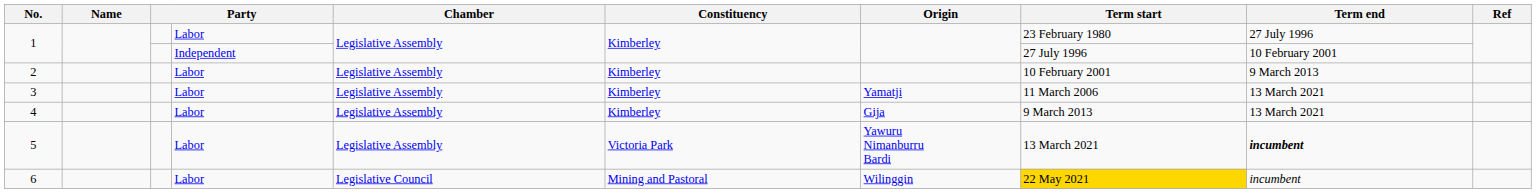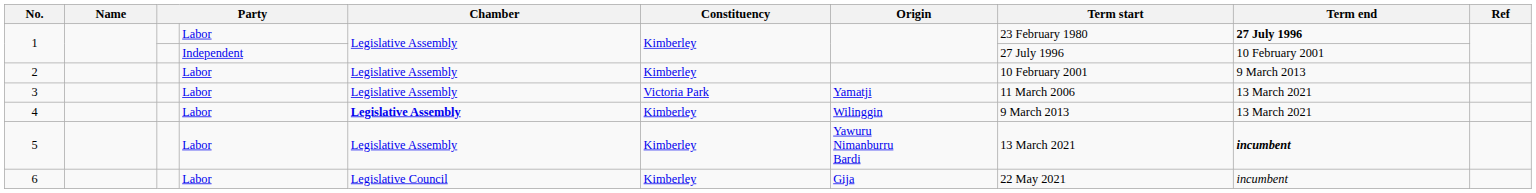 <table class="wikitable sortable" width="100%">
 <tr>
 <th>No.</th>
 <th>Name</th>
 <th colspan="2">Party</th>
 <th>Chamber</th>
 <th>Constituency</th>
 <th>Origin</th>
 <th>Term start</th>
 <th>Term end</th>
 <th class=unsortable>Ref</th>
 </tr>
 <tr>
 <td rowspan="2" align=center>1</td>
 <td rowspan="2"></td>
 <td> </td>
 <td><a href='#'>Labor</a></td>
 <td rowspan="2"><a href='#'>Legislative Assembly</a></td>
 <td rowspan="2"><a href='#'>Kimberley</a></td>
 <td rowspan="2"></td>
 <td>23 February 1980</td>
-<td>27 July 1996</td>
+<td><strong>27 July 1996</strong></td>
 <td rowspan="2" align="center"></td>
 </tr>
 <tr>
 <td> </td>
 <td><a href='#'>Independent</a></td>
 <td>27 July 1996</td>
 <td>10 February 2001</td>
 </tr>
 <tr>
 <td align=center>2</td>
 <td></td>
 <td> </td>
 <td><a href='#'>Labor</a></td>
 <td><a href='#'>Legislative Assembly</a></td>
 <td><a href='#'>Kimberley</a></td>
 <td></td>
 <td>10 February 2001</td>
 <td>9 March 2013</td>
 <td align=center></td>
 </tr>
 <tr>
 <td align=center>3</td>
 <td></td>
 <td> </td>
 <td><a href='#'>Labor</a></td>
 <td><a href='#'>Legislative Assembly</a></td>
-<td><a href='#'>Kimberley</a></td>
+<td><a href='#'>Victoria Park</a></td>
 <td><a href='#'>Yamatji</a></td>
 <td>11 March 2006</td>
 <td>13 March 2021</td>
 <td align=center></td>
 </tr>
 <tr>
 <td align=center>4</td>
 <td></td>
 <td> </td>
 <td><a href='#'>Labor</a></td>
-<td><a href='#'>Legislative Assembly</a></td>
+<td><strong><a href='#'>Legislative Assembly</a></strong></td>
 <td><a href='#'>Kimberley</a></td>
-<td><a href='#'>Gija</a></td>
+<td><a href='#'>Wilinggin</a></td>
 <td>9 March 2013</td>
 <td>13 March 2021</td>
 <td align=center></td>
 </tr>
 <tr>
 <td align=center>5</td>
 <td></td>
 <td> </td>
 <td><a href='#'>Labor</a></td>
 <td><a href='#'>Legislative Assembly</a></td>
-<td><a href='#'>Victoria Park</a></td>
+<td><a href='#'>Kimberley</a></td>
 <td><a href='#'>Yawuru</a><br><a href='#'>Nimanburru</a><br><a href='#'>Bardi</a></td>
 <td>13 March 2021</td>
 <td><strong><em>incumbent</em></strong></td>
 <td align=center></td>
 </tr>
 <tr>
 <td align=center>6</td>
 <td></td>
 <td> </td>
 <td><a href='#'>Labor</a></td>
 <td><a href='#'>Legislative Council</a></td>
-<td><a href='#'>Mining and Pastoral</a></td>
-<td><a href='#'>Wilinggin</a></td>
-<td style="background: gold;">22 May 2021</td>
+<td><a href='#'>Kimberley</a></td>
+<td><a href='#'>Gija</a></td>
+<td>22 May 2021</td>
 <td><em>incumbent</em></td>
 <td align=center></td>
 </tr>
 </table>
